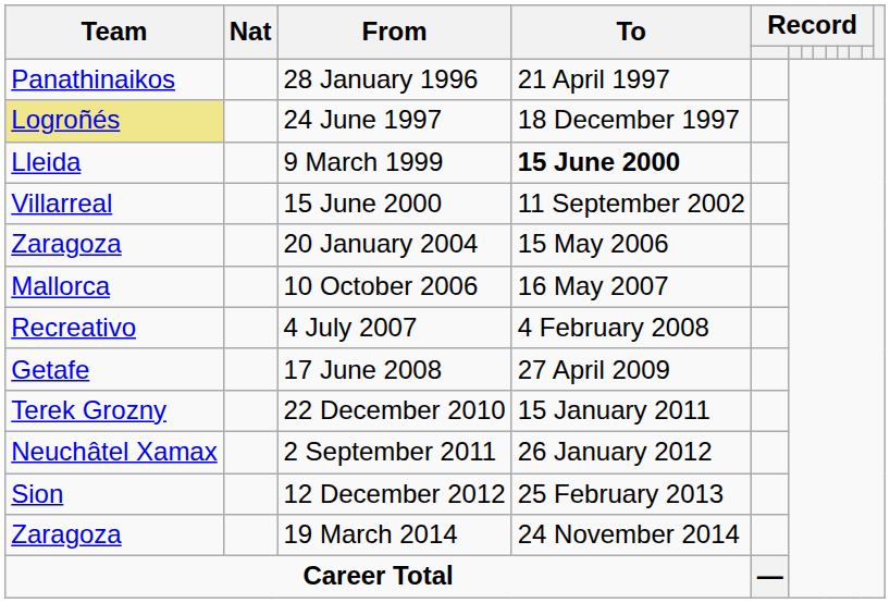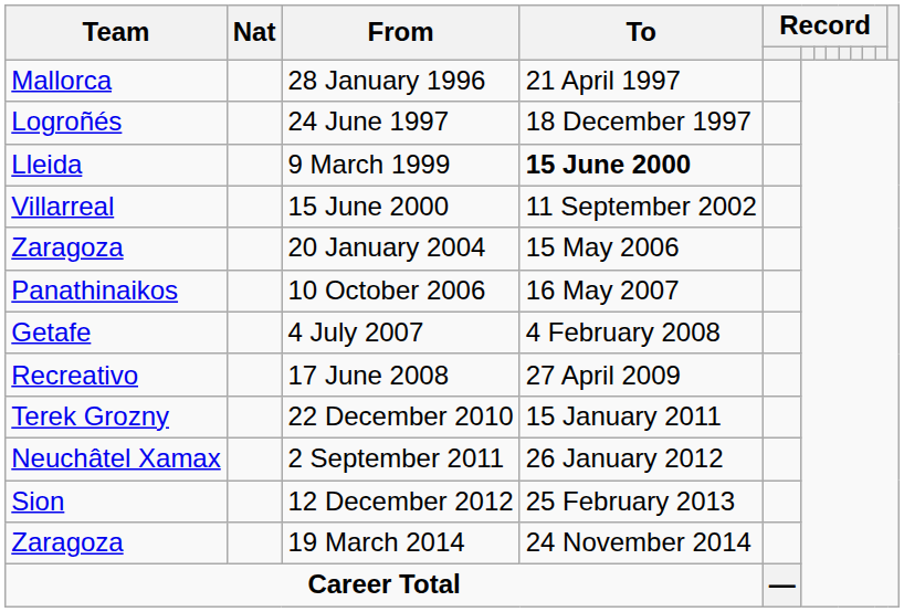 <table class="wikitable" style="text-align: center">
 <tr>
 <th rowspan="2">Team</th>
 <th rowspan="2">Nat</th>
 <th rowspan="2">From</th>
 <th rowspan="2">To</th>
 <th colspan="8">Record</th>
 <th rowspan=2></th>
 </tr>
 <tr>
 <th></th>
 <th></th>
 <th></th>
 <th></th>
 <th></th>
 <th></th>
 <th></th>
 <th></th>
 </tr>
 <tr>
-<td align="left"><a href='#'>Panathinaikos</a></td>
+<td align="left"><a href='#'>Mallorca</a></td>
 <td></td>
 <td align=left>28 January 1996</td>
 <td align=left>21 April 1997<br></td>
 <td></td>
 </tr>
 <tr>
-<td align="left" style="background: khaki;"><a href='#'>Logroñés</a></td>
+<td align="left"><a href='#'>Logroñés</a></td>
 <td></td>
 <td align=left>24 June 1997</td>
 <td align=left>18 December 1997<br></td>
 <td></td>
 </tr>
 <tr>
 <td align="left"><a href='#'>Lleida</a></td>
 <td></td>
 <td align=left>9 March 1999</td>
 <td align=left><strong>15 June 2000<br></strong></td>
 <td></td>
 </tr>
 <tr>
 <td align="left"><a href='#'>Villarreal</a></td>
 <td></td>
 <td align=left>15 June 2000</td>
 <td align=left>11 September 2002<br></td>
 <td></td>
 </tr>
 <tr>
 <td align="left"><a href='#'>Zaragoza</a></td>
 <td></td>
 <td align=left>20 January 2004</td>
 <td align=left>15 May 2006<br></td>
 <td></td>
 </tr>
 <tr>
-<td align="left"><a href='#'>Mallorca</a></td>
+<td align="left"><a href='#'>Panathinaikos</a></td>
 <td></td>
 <td align=left>10 October 2006</td>
 <td align=left>16 May 2007<br></td>
 <td></td>
 </tr>
 <tr>
-<td align="left"><a href='#'>Recreativo</a></td>
+<td align="left"><a href='#'>Getafe</a></td>
 <td></td>
 <td align=left>4 July 2007</td>
 <td align=left>4 February 2008<br></td>
 <td></td>
 </tr>
 <tr>
-<td align="left"><a href='#'>Getafe</a></td>
+<td align="left"><a href='#'>Recreativo</a></td>
 <td></td>
 <td align=left>17 June 2008</td>
 <td align=left>27 April 2009<br></td>
 <td></td>
 </tr>
 <tr>
 <td align="left"><a href='#'>Terek Grozny</a></td>
 <td></td>
 <td align=left>22 December 2010</td>
 <td align=left>15 January 2011<br></td>
 <td></td>
 </tr>
 <tr>
 <td align="left"><a href='#'>Neuchâtel Xamax</a></td>
 <td></td>
 <td align=left>2 September 2011</td>
 <td align=left>26 January 2012<br></td>
 <td></td>
 </tr>
 <tr>
 <td align="left"><a href='#'>Sion</a></td>
 <td></td>
 <td align=left>12 December 2012</td>
 <td align=left>25 February 2013<br></td>
 <td></td>
 </tr>
 <tr>
 <td align="left"><a href='#'>Zaragoza</a></td>
 <td></td>
 <td align=left>19 March 2014</td>
 <td align=left>24 November 2014<br></td>
 <td></td>
 </tr>
 <tr>
 <td colspan=4><strong>Career Total</strong><br></td>
 <th>—</th>
 </tr>
 </table>
